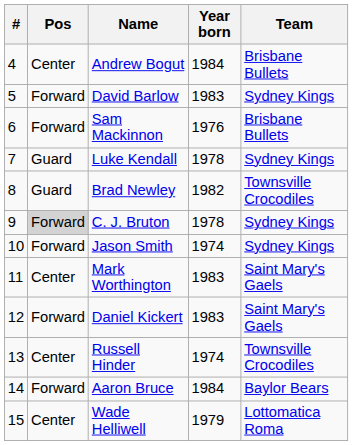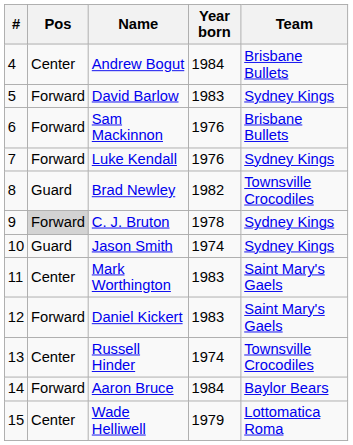 <table class="wikitable" width=60%>
 <tr>
 <th>#</th>
 <th>Pos</th>
 <th>Name</th>
 <th>Year born</th>
 <th>Team</th>
 </tr>
 <tr>
 <td>4</td>
 <td>Center</td>
 <td><a href='#'>Andrew Bogut</a></td>
 <td>1984</td>
 <td> <a href='#'>Brisbane Bullets</a></td>
 </tr>
 <tr>
 <td>5</td>
 <td>Forward</td>
 <td><a href='#'>David Barlow</a></td>
 <td>1983</td>
 <td> <a href='#'>Sydney Kings</a></td>
 </tr>
 <tr>
 <td>6</td>
 <td>Forward</td>
 <td><a href='#'>Sam Mackinnon</a></td>
 <td>1976</td>
 <td> <a href='#'>Brisbane Bullets</a></td>
 </tr>
 <tr>
 <td>7</td>
-<td>Guard</td>
+<td>Forward</td>
 <td><a href='#'>Luke Kendall</a></td>
-<td>1978</td>
+<td>1976</td>
 <td> <a href='#'>Sydney Kings</a></td>
 </tr>
 <tr>
 <td>8</td>
 <td>Guard</td>
 <td><a href='#'>Brad Newley</a></td>
 <td>1982</td>
 <td> <a href='#'>Townsville Crocodiles</a></td>
 </tr>
 <tr>
 <td>9</td>
 <td style="background: lightgrey;">Forward</td>
 <td><a href='#'>C. J. Bruton</a></td>
 <td>1978</td>
 <td> <a href='#'>Sydney Kings</a></td>
 </tr>
 <tr>
 <td>10</td>
-<td>Forward</td>
+<td>Guard</td>
 <td><a href='#'>Jason Smith</a></td>
 <td>1974</td>
 <td> <a href='#'>Sydney Kings</a></td>
 </tr>
 <tr>
 <td>11</td>
 <td>Center</td>
 <td><a href='#'>Mark Worthington</a></td>
 <td>1983</td>
 <td> <a href='#'>Saint Mary's Gaels</a></td>
 </tr>
 <tr>
 <td>12</td>
 <td>Forward</td>
 <td><a href='#'>Daniel Kickert</a></td>
 <td>1983</td>
 <td> <a href='#'>Saint Mary's Gaels</a></td>
 </tr>
 <tr>
 <td>13</td>
 <td>Center</td>
 <td><a href='#'>Russell Hinder</a></td>
 <td>1974</td>
 <td> <a href='#'>Townsville Crocodiles</a></td>
 </tr>
 <tr>
 <td>14</td>
 <td>Forward</td>
 <td><a href='#'>Aaron Bruce</a></td>
 <td>1984</td>
 <td> <a href='#'>Baylor Bears</a></td>
 </tr>
 <tr>
 <td>15</td>
 <td>Center</td>
 <td><a href='#'>Wade Helliwell</a></td>
 <td>1979</td>
 <td> <a href='#'>Lottomatica Roma</a></td>
 </tr>
 </table>
